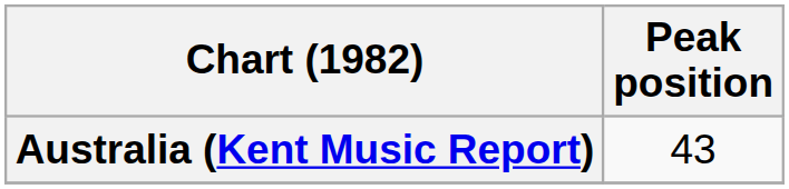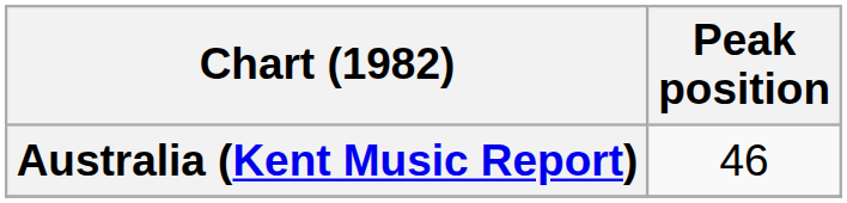 <table class="wikitable sortable plainrowheaders" style="text-align:center">
 <tr>
 <th>Chart (1982)</th>
 <th>Peak<br>position</th>
 </tr>
 <tr>
 <th scope="row">Australia (<a href='#'>Kent Music Report</a>)</th>
-<td>43</td>
+<td>46</td>
 </tr>
 <tr>
 </tr>
 </table>
